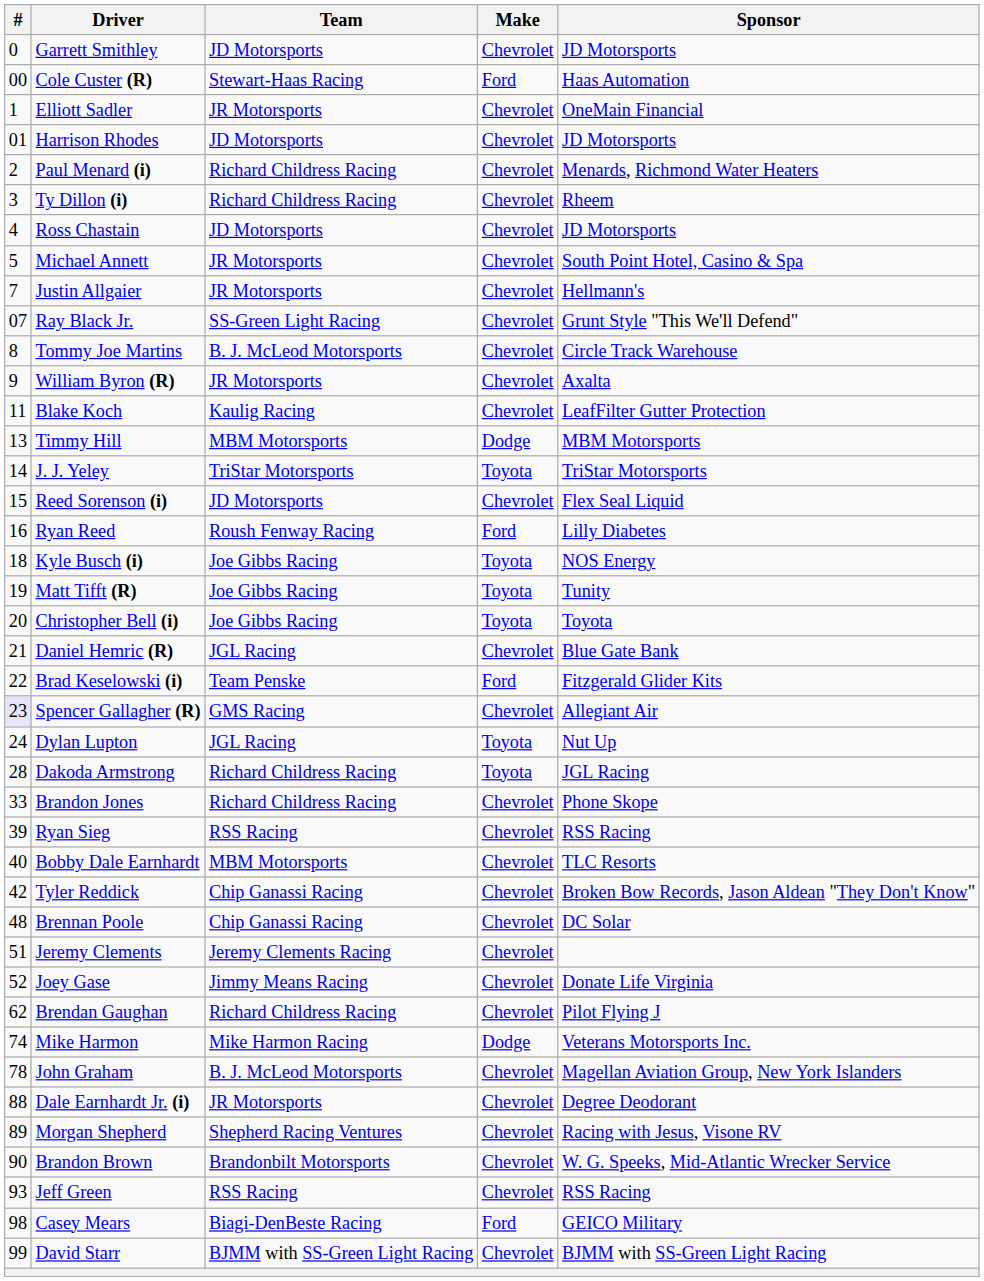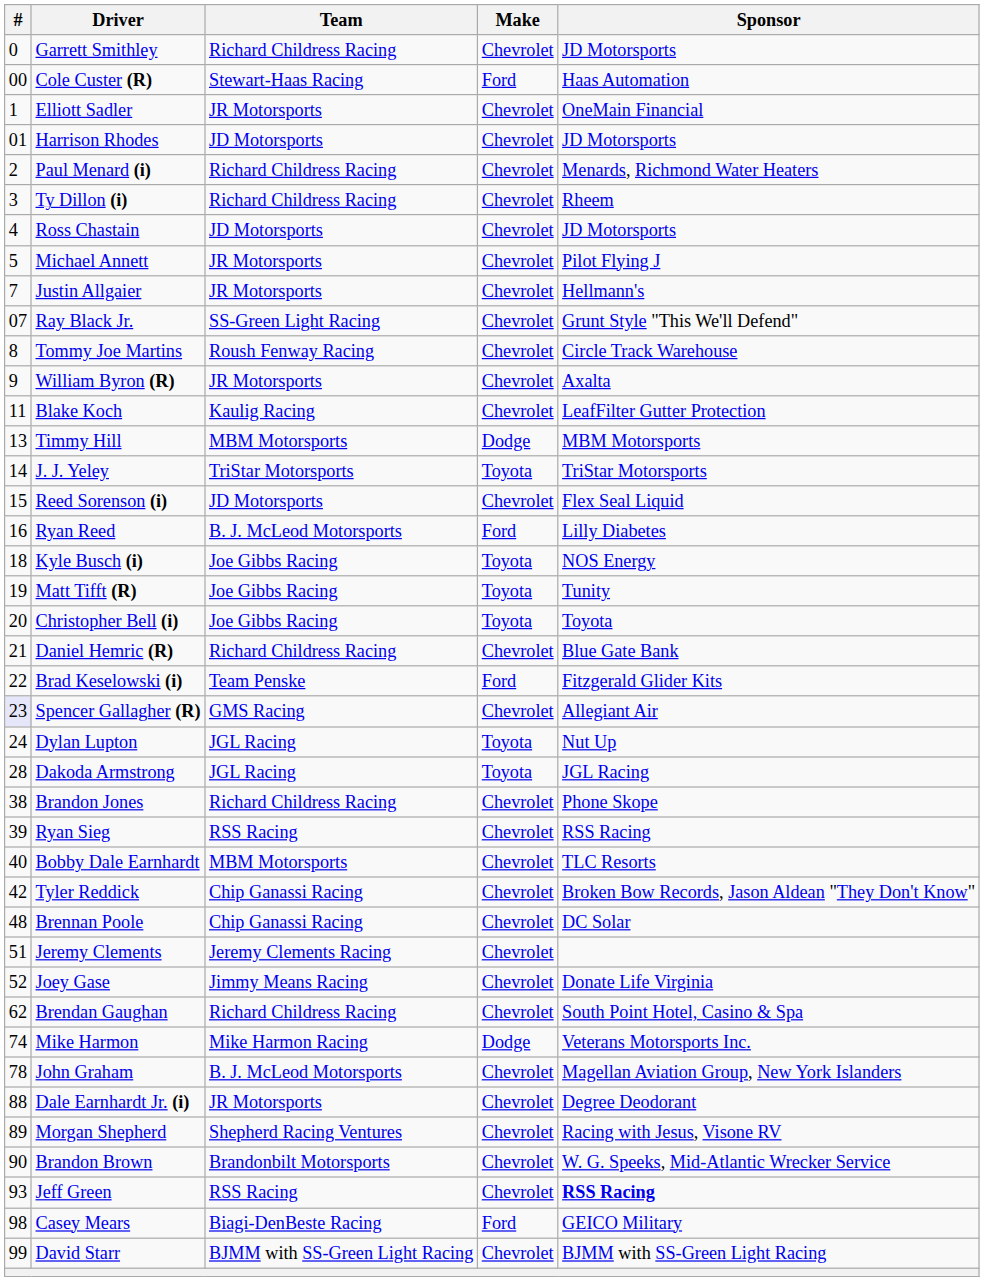 <table class="wikitable" style="font-size:95%">
 <tr>
 <th>#</th>
 <th>Driver</th>
 <th>Team</th>
 <th>Make</th>
 <th>Sponsor</th>
 </tr>
 <tr>
 <td>0</td>
 <td><a href='#'>Garrett Smithley</a></td>
-<td><a href='#'>JD Motorsports</a></td>
+<td><a href='#'>Richard Childress Racing</a></td>
 <td><a href='#'>Chevrolet</a></td>
 <td><a href='#'>JD Motorsports</a></td>
 </tr>
 <tr>
 <td>00</td>
 <td><a href='#'>Cole Custer</a> <strong>(R)</strong></td>
 <td><a href='#'>Stewart-Haas Racing</a></td>
 <td><a href='#'>Ford</a></td>
 <td><a href='#'>Haas Automation</a></td>
 </tr>
 <tr>
 <td>1</td>
 <td><a href='#'>Elliott Sadler</a></td>
 <td><a href='#'>JR Motorsports</a></td>
 <td><a href='#'>Chevrolet</a></td>
 <td><a href='#'>OneMain Financial</a></td>
 </tr>
 <tr>
 <td>01</td>
 <td><a href='#'>Harrison Rhodes</a></td>
 <td><a href='#'>JD Motorsports</a></td>
 <td><a href='#'>Chevrolet</a></td>
 <td><a href='#'>JD Motorsports</a></td>
 </tr>
 <tr>
 <td>2</td>
 <td><a href='#'>Paul Menard</a> <strong>(i)</strong></td>
 <td><a href='#'>Richard Childress Racing</a></td>
 <td><a href='#'>Chevrolet</a></td>
 <td><a href='#'>Menards</a>, <a href='#'>Richmond Water Heaters</a></td>
 </tr>
 <tr>
 <td>3</td>
 <td><a href='#'>Ty Dillon</a> <strong>(i)</strong></td>
 <td><a href='#'>Richard Childress Racing</a></td>
 <td><a href='#'>Chevrolet</a></td>
 <td><a href='#'>Rheem</a></td>
 </tr>
 <tr>
 <td>4</td>
 <td><a href='#'>Ross Chastain</a></td>
 <td><a href='#'>JD Motorsports</a></td>
 <td><a href='#'>Chevrolet</a></td>
 <td><a href='#'>JD Motorsports</a></td>
 </tr>
 <tr>
 <td>5</td>
 <td><a href='#'>Michael Annett</a></td>
 <td><a href='#'>JR Motorsports</a></td>
 <td><a href='#'>Chevrolet</a></td>
-<td><a href='#'>South Point Hotel, Casino & Spa</a></td>
+<td><a href='#'>Pilot Flying J</a></td>
 </tr>
 <tr>
 <td>7</td>
 <td><a href='#'>Justin Allgaier</a></td>
 <td><a href='#'>JR Motorsports</a></td>
 <td><a href='#'>Chevrolet</a></td>
 <td><a href='#'>Hellmann's</a></td>
 </tr>
 <tr>
 <td>07</td>
 <td><a href='#'>Ray Black Jr.</a></td>
 <td><a href='#'>SS-Green Light Racing</a></td>
 <td><a href='#'>Chevrolet</a></td>
 <td><a href='#'>Grunt Style</a> "This We'll Defend"</td>
 </tr>
 <tr>
 <td>8</td>
 <td><a href='#'>Tommy Joe Martins</a></td>
-<td><a href='#'>B. J. McLeod Motorsports</a></td>
+<td><a href='#'>Roush Fenway Racing</a></td>
 <td><a href='#'>Chevrolet</a></td>
 <td><a href='#'>Circle Track Warehouse</a></td>
 </tr>
 <tr>
 <td>9</td>
 <td><a href='#'>William Byron</a> <strong>(R)</strong></td>
 <td><a href='#'>JR Motorsports</a></td>
 <td><a href='#'>Chevrolet</a></td>
 <td><a href='#'>Axalta</a></td>
 </tr>
 <tr>
 <td>11</td>
 <td><a href='#'>Blake Koch</a></td>
 <td><a href='#'>Kaulig Racing</a></td>
 <td><a href='#'>Chevrolet</a></td>
 <td><a href='#'>LeafFilter Gutter Protection</a></td>
 </tr>
 <tr>
 <td>13</td>
 <td><a href='#'>Timmy Hill</a></td>
 <td><a href='#'>MBM Motorsports</a></td>
 <td><a href='#'>Dodge</a></td>
 <td><a href='#'>MBM Motorsports</a></td>
 </tr>
 <tr>
 <td>14</td>
 <td><a href='#'>J. J. Yeley</a></td>
 <td><a href='#'>TriStar Motorsports</a></td>
 <td><a href='#'>Toyota</a></td>
 <td><a href='#'>TriStar Motorsports</a></td>
 </tr>
 <tr>
 <td>15</td>
 <td><a href='#'>Reed Sorenson</a> <strong>(i)</strong></td>
 <td><a href='#'>JD Motorsports</a></td>
 <td><a href='#'>Chevrolet</a></td>
 <td><a href='#'>Flex Seal Liquid</a></td>
 </tr>
 <tr>
 <td>16</td>
 <td><a href='#'>Ryan Reed</a></td>
-<td><a href='#'>Roush Fenway Racing</a></td>
+<td><a href='#'>B. J. McLeod Motorsports</a></td>
 <td><a href='#'>Ford</a></td>
 <td><a href='#'>Lilly Diabetes</a></td>
 </tr>
 <tr>
 <td>18</td>
 <td><a href='#'>Kyle Busch</a> <strong>(i)</strong></td>
 <td><a href='#'>Joe Gibbs Racing</a></td>
 <td><a href='#'>Toyota</a></td>
 <td><a href='#'>NOS Energy</a></td>
 </tr>
 <tr>
 <td>19</td>
 <td><a href='#'>Matt Tifft</a> <strong>(R)</strong></td>
 <td><a href='#'>Joe Gibbs Racing</a></td>
 <td><a href='#'>Toyota</a></td>
 <td><a href='#'>Tunity</a></td>
 </tr>
 <tr>
 <td>20</td>
 <td><a href='#'>Christopher Bell</a> <strong>(i)</strong></td>
 <td><a href='#'>Joe Gibbs Racing</a></td>
 <td><a href='#'>Toyota</a></td>
 <td><a href='#'>Toyota</a></td>
 </tr>
 <tr>
 <td>21</td>
 <td><a href='#'>Daniel Hemric</a> <strong>(R)</strong></td>
-<td><a href='#'>JGL Racing</a></td>
+<td><a href='#'>Richard Childress Racing</a></td>
 <td><a href='#'>Chevrolet</a></td>
 <td><a href='#'>Blue Gate Bank</a></td>
 </tr>
 <tr>
 <td>22</td>
 <td><a href='#'>Brad Keselowski</a> <strong>(i)</strong></td>
 <td><a href='#'>Team Penske</a></td>
 <td><a href='#'>Ford</a></td>
 <td><a href='#'>Fitzgerald Glider Kits</a></td>
 </tr>
 <tr>
 <td style="background: lavender;">23</td>
 <td><a href='#'>Spencer Gallagher</a> <strong>(R)</strong></td>
 <td><a href='#'>GMS Racing</a></td>
 <td><a href='#'>Chevrolet</a></td>
 <td><a href='#'>Allegiant Air</a></td>
 </tr>
 <tr>
 <td>24</td>
 <td><a href='#'>Dylan Lupton</a></td>
 <td><a href='#'>JGL Racing</a></td>
 <td><a href='#'>Toyota</a></td>
 <td><a href='#'>Nut Up</a></td>
 </tr>
 <tr>
 <td>28</td>
 <td><a href='#'>Dakoda Armstrong</a></td>
-<td><a href='#'>Richard Childress Racing</a></td>
+<td><a href='#'>JGL Racing</a></td>
 <td><a href='#'>Toyota</a></td>
 <td><a href='#'>JGL Racing</a></td>
 </tr>
 <tr>
-<td>33</td>
+<td>38</td>
 <td><a href='#'>Brandon Jones</a></td>
 <td><a href='#'>Richard Childress Racing</a></td>
 <td><a href='#'>Chevrolet</a></td>
 <td><a href='#'>Phone Skope</a></td>
 </tr>
 <tr>
 <td>39</td>
 <td><a href='#'>Ryan Sieg</a></td>
 <td><a href='#'>RSS Racing</a></td>
 <td><a href='#'>Chevrolet</a></td>
 <td><a href='#'>RSS Racing</a></td>
 </tr>
 <tr>
 <td>40</td>
 <td><a href='#'>Bobby Dale Earnhardt</a></td>
 <td><a href='#'>MBM Motorsports</a></td>
 <td><a href='#'>Chevrolet</a></td>
 <td><a href='#'>TLC Resorts</a></td>
 </tr>
 <tr>
 <td>42</td>
 <td><a href='#'>Tyler Reddick</a></td>
 <td><a href='#'>Chip Ganassi Racing</a></td>
 <td><a href='#'>Chevrolet</a></td>
 <td><a href='#'>Broken Bow Records</a>, <a href='#'>Jason Aldean</a> "<a href='#'>They Don't Know</a>"</td>
 </tr>
 <tr>
 <td>48</td>
 <td><a href='#'>Brennan Poole</a></td>
 <td><a href='#'>Chip Ganassi Racing</a></td>
 <td><a href='#'>Chevrolet</a></td>
 <td><a href='#'>DC Solar</a></td>
 </tr>
 <tr>
 <td>51</td>
 <td><a href='#'>Jeremy Clements</a></td>
 <td><a href='#'>Jeremy Clements Racing</a></td>
 <td><a href='#'>Chevrolet</a></td>
 <td></td>
 </tr>
 <tr>
 <td>52</td>
 <td><a href='#'>Joey Gase</a></td>
 <td><a href='#'>Jimmy Means Racing</a></td>
 <td><a href='#'>Chevrolet</a></td>
 <td><a href='#'>Donate Life Virginia</a></td>
 </tr>
 <tr>
 <td>62</td>
 <td><a href='#'>Brendan Gaughan</a></td>
 <td><a href='#'>Richard Childress Racing</a></td>
 <td><a href='#'>Chevrolet</a></td>
-<td><a href='#'>Pilot Flying J</a></td>
+<td><a href='#'>South Point Hotel, Casino & Spa</a></td>
 </tr>
 <tr>
 <td>74</td>
 <td><a href='#'>Mike Harmon</a></td>
 <td><a href='#'>Mike Harmon Racing</a></td>
 <td><a href='#'>Dodge</a></td>
 <td><a href='#'>Veterans Motorsports Inc.</a></td>
 </tr>
 <tr>
 <td>78</td>
 <td><a href='#'>John Graham</a></td>
 <td><a href='#'>B. J. McLeod Motorsports</a></td>
 <td><a href='#'>Chevrolet</a></td>
 <td><a href='#'>Magellan Aviation Group</a>, <a href='#'>New York Islanders</a></td>
 </tr>
 <tr>
 <td>88</td>
 <td><a href='#'>Dale Earnhardt Jr.</a> <strong>(i)</strong></td>
 <td><a href='#'>JR Motorsports</a></td>
 <td><a href='#'>Chevrolet</a></td>
 <td><a href='#'>Degree Deodorant</a></td>
 </tr>
 <tr>
 <td>89</td>
 <td><a href='#'>Morgan Shepherd</a></td>
 <td><a href='#'>Shepherd Racing Ventures</a></td>
 <td><a href='#'>Chevrolet</a></td>
 <td><a href='#'>Racing with Jesus</a>, <a href='#'>Visone RV</a></td>
 </tr>
 <tr>
 <td>90</td>
 <td><a href='#'>Brandon Brown</a></td>
 <td><a href='#'>Brandonbilt Motorsports</a></td>
 <td><a href='#'>Chevrolet</a></td>
 <td><a href='#'>W. G. Speeks</a>, <a href='#'>Mid-Atlantic Wrecker Service</a></td>
 </tr>
 <tr>
 <td>93</td>
 <td><a href='#'>Jeff Green</a></td>
 <td><a href='#'>RSS Racing</a></td>
 <td><a href='#'>Chevrolet</a></td>
-<td><a href='#'>RSS Racing</a></td>
+<td><strong><a href='#'>RSS Racing</a></strong></td>
 </tr>
 <tr>
 <td>98</td>
 <td><a href='#'>Casey Mears</a></td>
 <td><a href='#'>Biagi-DenBeste Racing</a></td>
 <td><a href='#'>Ford</a></td>
 <td><a href='#'>GEICO Military</a></td>
 </tr>
 <tr>
 <td>99</td>
 <td><a href='#'>David Starr</a></td>
 <td><a href='#'>BJMM</a> with <a href='#'>SS-Green Light Racing</a></td>
 <td><a href='#'>Chevrolet</a></td>
 <td><a href='#'>BJMM</a> with <a href='#'>SS-Green Light Racing</a></td>
 </tr>
 <tr>
 <th colspan="5"></th>
 </tr>
 </table>
